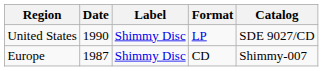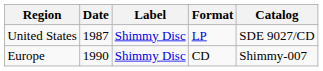 <table class="wikitable">
 <tr>
 <th>Region</th>
 <th>Date</th>
 <th>Label</th>
 <th>Format</th>
 <th>Catalog</th>
 </tr>
 <tr>
 <td>United States</td>
-<td>1990</td>
+<td>1987</td>
 <td><a href='#'>Shimmy Disc</a></td>
 <td><a href='#'>LP</a></td>
 <td>SDE 9027/CD</td>
 </tr>
 <tr>
 <td>Europe</td>
-<td>1987</td>
+<td>1990</td>
 <td><a href='#'>Shimmy Disc</a></td>
 <td>CD</td>
 <td>Shimmy-007</td>
 </tr>
 </table>
